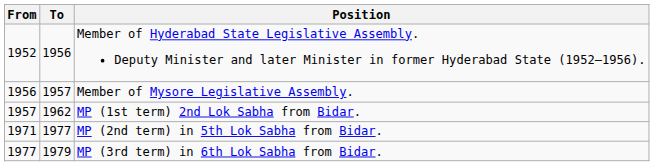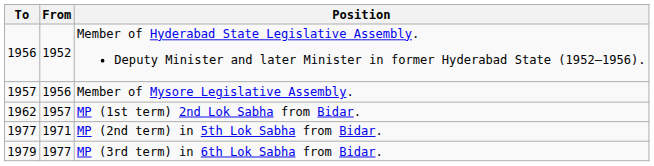 <table class="wikitable">
 <tr>
+<th>To</th>
 <th>From</th>
-<th>To</th>
 <th>Position</th>
 </tr>
 <tr>
+<td>1956</td>
 <td>1952</td>
-<td>1956</td>
 <td>Member of <a href='#'>Hyderabad State Legislative Assembly</a>.<br><ul><li>Deputy Minister and later Minister in former Hyderabad State (1952–1956).</li></ul></td>
 </tr>
 <tr>
+<td>1957</td>
 <td>1956</td>
-<td>1957</td>
 <td>Member of <a href='#'>Mysore Legislative Assembly</a>.</td>
 </tr>
 <tr>
+<td>1962</td>
 <td>1957</td>
-<td>1962</td>
 <td><a href='#'>MP</a> (1st term) <a href='#'>2nd Lok Sabha</a> from <a href='#'>Bidar</a>.</td>
 </tr>
 <tr>
+<td>1977</td>
 <td>1971</td>
-<td>1977</td>
 <td><a href='#'>MP</a> (2nd term) in <a href='#'>5th Lok Sabha</a> from  <a href='#'>Bidar</a>.</td>
 </tr>
 <tr>
+<td>1979</td>
 <td>1977</td>
-<td>1979</td>
 <td><a href='#'>MP</a> (3rd term) in <a href='#'>6th Lok Sabha</a> from  <a href='#'>Bidar</a>.</td>
 </tr>
 </table>
